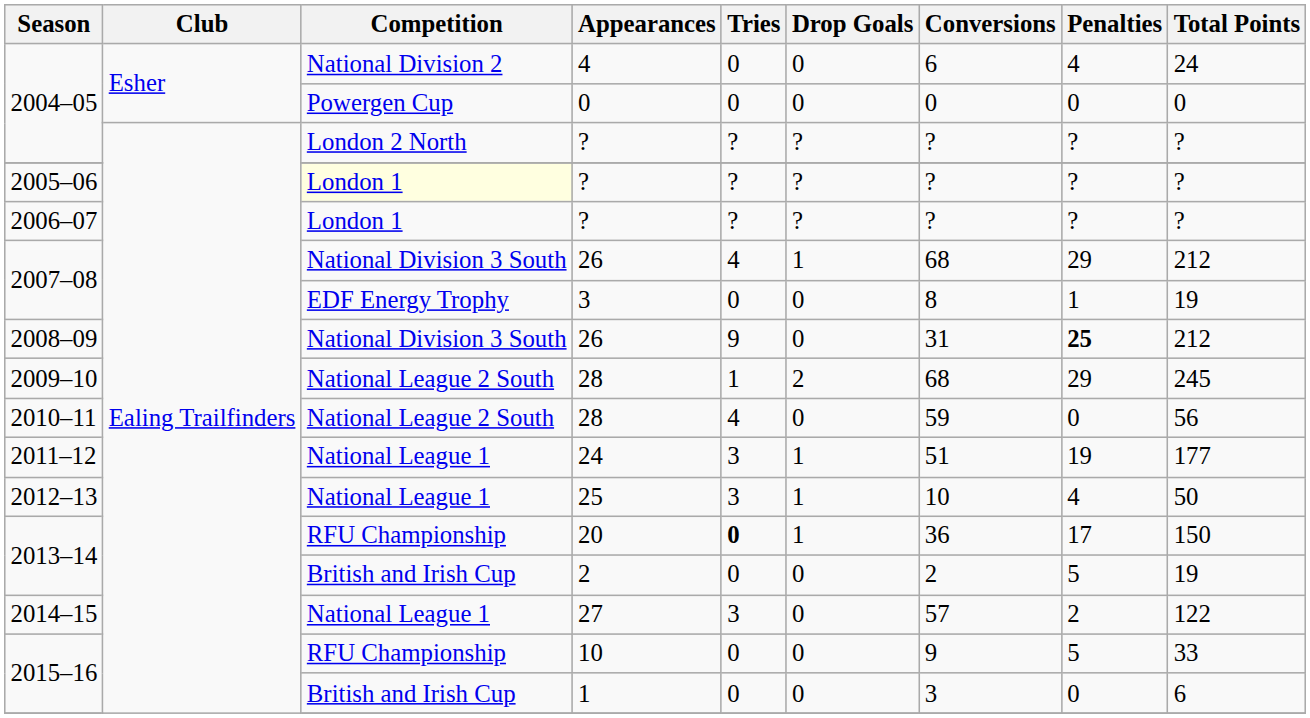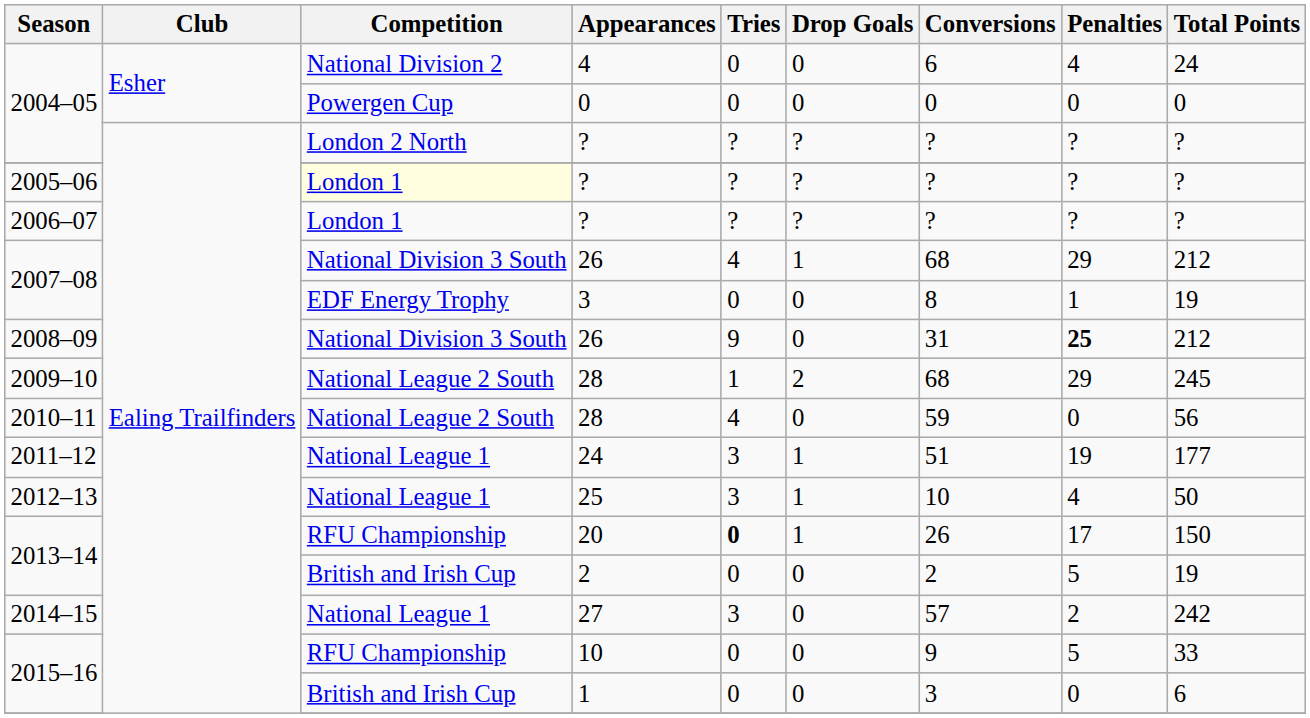 <table class="wikitable sortable">
 <tr>
 <th>Season</th>
 <th>Club</th>
 <th>Competition</th>
 <th>Appearances</th>
 <th>Tries</th>
 <th>Drop Goals</th>
 <th>Conversions</th>
 <th>Penalties</th>
 <th>Total Points</th>
 </tr>
 <tr>
 <td rowspan=3 align=left>2004–05</td>
 <td rowspan=2 align=left><a href='#'>Esher</a></td>
 <td><a href='#'>National Division 2</a></td>
 <td>4</td>
 <td>0</td>
 <td>0</td>
 <td>6</td>
 <td>4</td>
 <td>24</td>
 </tr>
 <tr>
 <td><a href='#'>Powergen Cup</a></td>
 <td>0</td>
 <td>0</td>
 <td>0</td>
 <td>0</td>
 <td>0</td>
 <td>0</td>
 </tr>
 <tr>
 <td rowspan=20 align=left><a href='#'>Ealing Trailfinders</a></td>
 <td><a href='#'>London 2 North</a></td>
 <td>?</td>
 <td>?</td>
 <td>?</td>
 <td>?</td>
 <td>?</td>
 <td>?</td>
 </tr>
 <tr>
 </tr>
 <tr>
 <td>2005–06</td>
 <td style="background: lightyellow;"><a href='#'>London 1</a></td>
 <td>?</td>
 <td>?</td>
 <td>?</td>
 <td>?</td>
 <td>?</td>
 <td>?</td>
 </tr>
 <tr>
 <td>2006–07</td>
 <td><a href='#'>London 1</a></td>
 <td>?</td>
 <td>?</td>
 <td>?</td>
 <td>?</td>
 <td>?</td>
 <td>?</td>
 </tr>
 <tr>
 <td rowspan=2 align=left>2007–08</td>
 <td><a href='#'>National Division 3 South</a></td>
 <td>26</td>
 <td>4</td>
 <td>1</td>
 <td>68</td>
 <td>29</td>
 <td>212</td>
 </tr>
 <tr>
 <td><a href='#'>EDF Energy Trophy</a></td>
 <td>3</td>
 <td>0</td>
 <td>0</td>
 <td>8</td>
 <td>1</td>
 <td>19</td>
 </tr>
 <tr>
 <td>2008–09</td>
 <td><a href='#'>National Division 3 South</a></td>
 <td>26</td>
 <td>9</td>
 <td>0</td>
 <td>31</td>
 <td><strong>25</strong></td>
 <td>212</td>
 </tr>
 <tr>
 <td>2009–10</td>
 <td><a href='#'>National League 2 South</a></td>
 <td>28</td>
 <td>1</td>
 <td>2</td>
 <td>68</td>
 <td>29</td>
 <td>245</td>
 </tr>
 <tr>
 <td>2010–11</td>
 <td><a href='#'>National League 2 South</a></td>
 <td>28</td>
 <td>4</td>
 <td>0</td>
 <td>59</td>
 <td>0</td>
 <td>56</td>
 </tr>
 <tr>
 <td>2011–12</td>
 <td><a href='#'>National League 1</a></td>
 <td>24</td>
 <td>3</td>
 <td>1</td>
 <td>51</td>
 <td>19</td>
 <td>177</td>
 </tr>
 <tr>
 <td>2012–13</td>
 <td><a href='#'>National League 1</a></td>
 <td>25</td>
 <td>3</td>
 <td>1</td>
 <td>10</td>
 <td>4</td>
 <td>50</td>
 </tr>
 <tr>
 <td rowspan=2 align=left>2013–14</td>
 <td><a href='#'>RFU Championship</a></td>
 <td>20</td>
 <td><strong>0</strong></td>
 <td>1</td>
-<td>36</td>
+<td>26</td>
 <td>17</td>
 <td>150</td>
 </tr>
 <tr>
 <td><a href='#'>British and Irish Cup</a></td>
 <td>2</td>
 <td>0</td>
 <td>0</td>
 <td>2</td>
 <td>5</td>
 <td>19</td>
 </tr>
 <tr>
 <td>2014–15</td>
 <td><a href='#'>National League 1</a></td>
 <td>27</td>
 <td>3</td>
 <td>0</td>
 <td>57</td>
 <td>2</td>
-<td>122</td>
+<td>242</td>
 </tr>
 <tr>
 <td rowspan=2 align=left>2015–16</td>
 <td><a href='#'>RFU Championship</a></td>
 <td>10</td>
 <td>0</td>
 <td>0</td>
 <td>9</td>
 <td>5</td>
 <td>33</td>
 </tr>
 <tr>
 <td><a href='#'>British and Irish Cup</a></td>
 <td>1</td>
 <td>0</td>
 <td>0</td>
 <td>3</td>
 <td>0</td>
 <td>6</td>
 </tr>
 <tr>
 </tr>
 </table>
